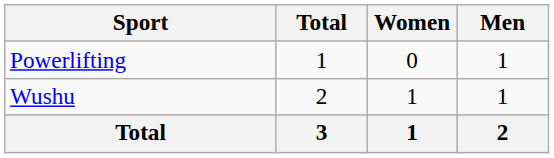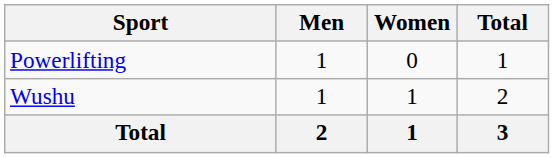 <table class="wikitable sortable" style="text-align:center;">
 <tr>
 <th width=180>Sport</th>
+<th width=55>Men</th>
+<th width=55>Women</th>
 <th width=55>Total</th>
-<th width=55>Women</th>
-<th width=55>Men</th>
 </tr>
 <tr>
 <td align=left><a href='#'>Powerlifting</a></td>
 <td>1</td>
 <td>0</td>
 <td>1</td>
 </tr>
 <tr>
 <td align=left><a href='#'>Wushu</a></td>
-<td>2</td>
 <td>1</td>
 <td>1</td>
+<td>2</td>
 </tr>
 <tr>
 <th>Total</th>
+<th>2</th>
+<th>1</th>
 <th>3</th>
-<th>1</th>
-<th>2</th>
 </tr>
 </table>
